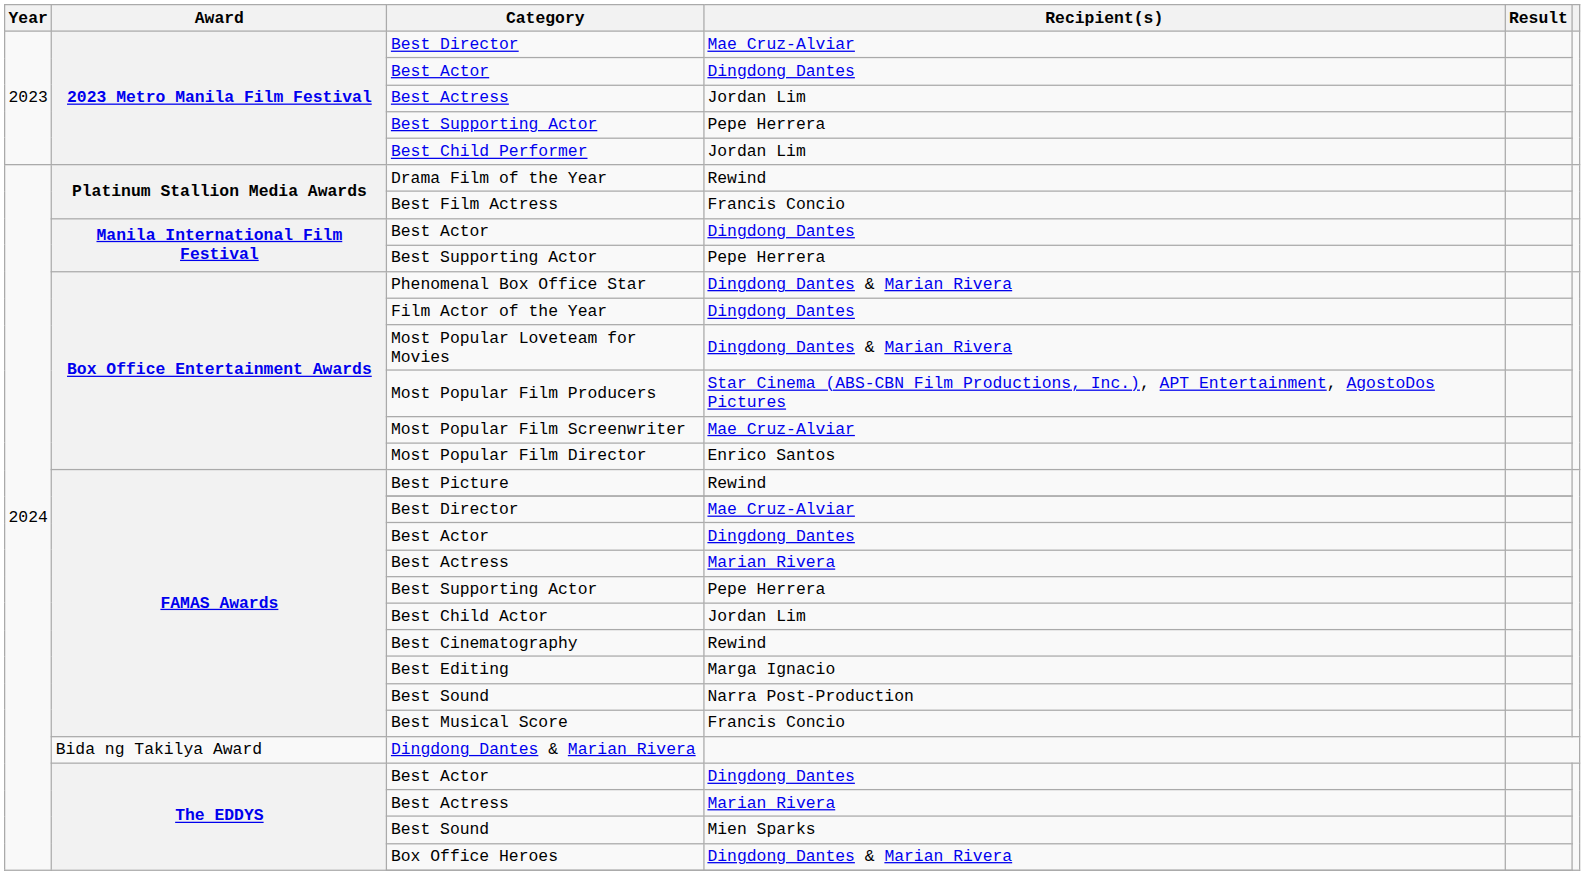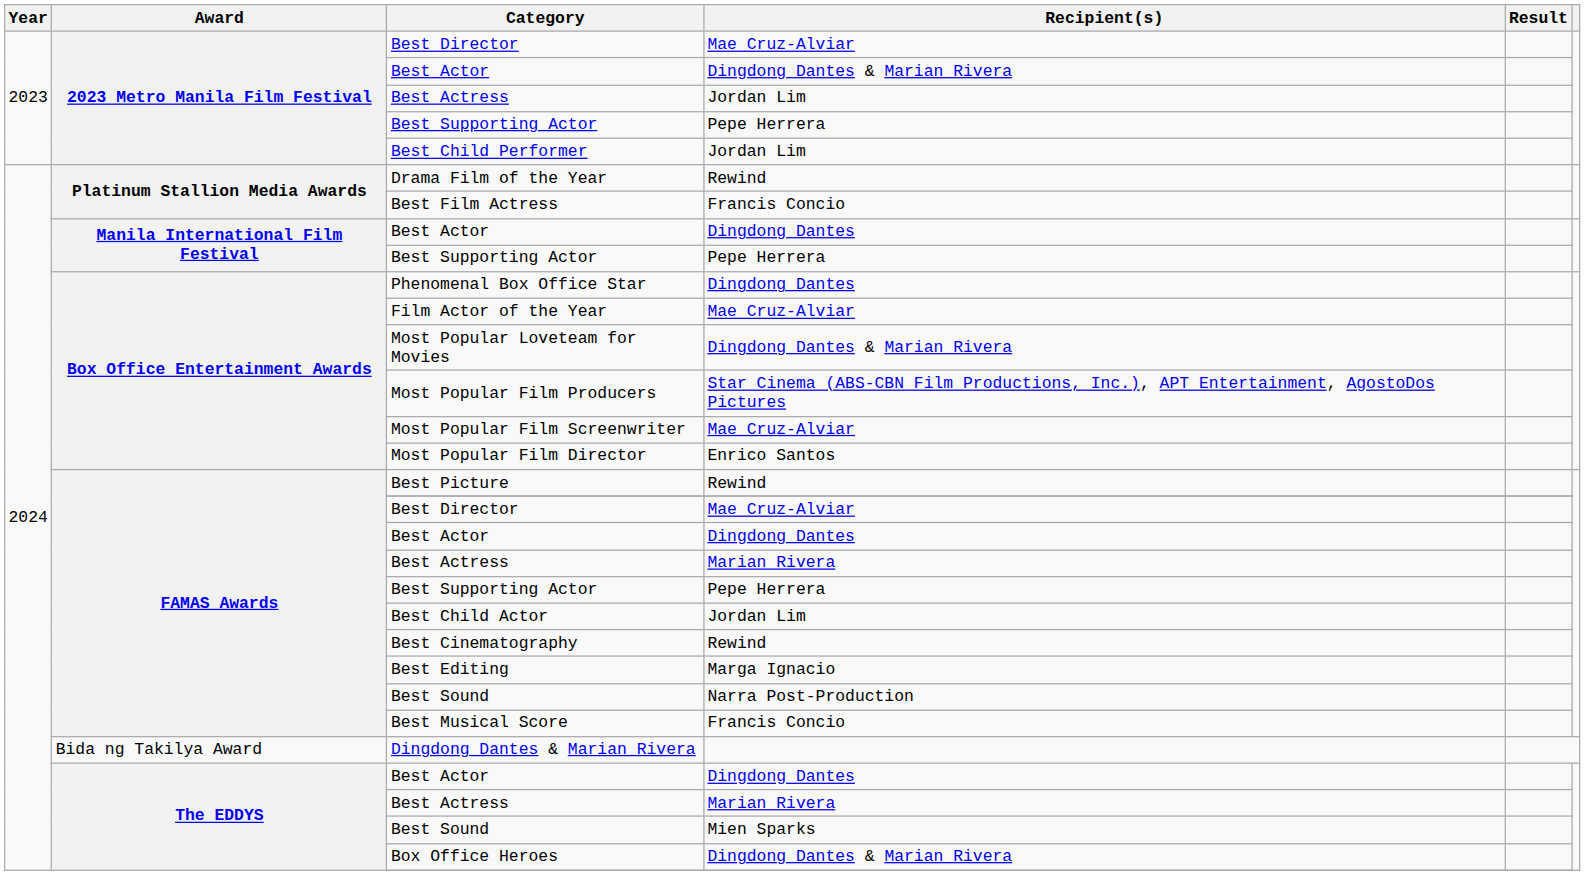 <table class="wikitable sortable plainrowheaders">
 <tr>
 <th scope="col" data-sort-type="date">Year</th>
 <th scope="col">Award</th>
 <th scope="col">Category</th>
 <th scope="col">Recipient(s)</th>
 <th scope="col">Result</th>
 <th scope="col" class="unsortable"></th>
 </tr>
 <tr>
 <td rowspan="5">2023</td>
 <th rowspan="5" scope="row"><a href='#'>2023 Metro Manila Film Festival</a></th>
 <td><a href='#'>Best Director</a></td>
 <td><a href='#'>Mae Cruz-Alviar</a></td>
 <td></td>
 <td rowspan="5"></td>
 </tr>
 <tr>
 <td><a href='#'>Best Actor</a></td>
-<td><a href='#'>Dingdong Dantes</a></td>
+<td><a href='#'>Dingdong Dantes</a> & <a href='#'>Marian Rivera</a></td>
 <td></td>
 </tr>
 <tr>
 <td><a href='#'>Best Actress</a></td>
 <td>Jordan Lim</td>
 <td></td>
 </tr>
 <tr>
 <td><a href='#'>Best Supporting Actor</a></td>
 <td>Pepe Herrera</td>
 <td></td>
 </tr>
 <tr>
 <td><a href='#'>Best Child Performer</a></td>
 <td>Jordan Lim</td>
 <td></td>
 </tr>
 <tr>
 <td rowspan="40">2024</td>
 <th rowspan="2" scope="row">Platinum Stallion Media Awards</th>
 <td>Drama Film of the Year</td>
 <td>Rewind</td>
 <td></td>
 <td rowspan="2"></td>
 </tr>
 <tr>
 <td>Best Film Actress</td>
 <td>Francis Concio</td>
 <td></td>
 </tr>
 <tr>
 <th scope="row" rowspan="2"><a href='#'>Manila International Film Festival</a></th>
 <td>Best Actor</td>
 <td><a href='#'>Dingdong Dantes</a></td>
 <td></td>
 <td rowspan="2"></td>
 </tr>
 <tr>
 <td>Best Supporting Actor</td>
 <td>Pepe Herrera</td>
 <td></td>
 </tr>
 <tr>
 <th scope="row" rowspan="6"><a href='#'>Box Office Entertainment Awards</a></th>
 <td>Phenomenal Box Office Star</td>
-<td><a href='#'>Dingdong Dantes</a> & <a href='#'>Marian Rivera</a></td>
+<td><a href='#'>Dingdong Dantes</a></td>
 <td></td>
 <td rowspan="6"></td>
 </tr>
 <tr>
 <td>Film Actor of the Year</td>
-<td><a href='#'>Dingdong Dantes</a></td>
+<td><a href='#'>Mae Cruz-Alviar</a></td>
 <td></td>
 </tr>
 <tr>
 <td>Most Popular Loveteam for Movies</td>
 <td><a href='#'>Dingdong Dantes</a> & <a href='#'>Marian Rivera</a></td>
 <td></td>
 </tr>
 <tr>
 <td>Most Popular Film Producers</td>
 <td><a href='#'>Star Cinema (ABS-CBN Film Productions, Inc.)</a>, <a href='#'>APT Entertainment</a>, <a href='#'>AgostoDos Pictures</a></td>
 <td></td>
 </tr>
 <tr>
 <td>Most Popular Film Screenwriter</td>
 <td><a href='#'>Mae Cruz-Alviar</a></td>
 <td></td>
 </tr>
 <tr>
 <td>Most Popular Film Director</td>
 <td>Enrico Santos</td>
 <td></td>
 </tr>
 <tr>
 <th scope="row" rowspan="11"><a href='#'>FAMAS Awards</a></th>
 <td>Best Picture</td>
 <td>Rewind</td>
 <td></td>
 <td rowspan="11"></td>
 </tr>
 <tr>
 </tr>
 <tr>
 <td>Best Director</td>
 <td><a href='#'>Mae Cruz-Alviar</a></td>
 <td></td>
 </tr>
 <tr>
 <td>Best Actor</td>
 <td><a href='#'>Dingdong Dantes</a></td>
 <td></td>
 </tr>
 <tr>
 <td>Best Actress</td>
 <td><a href='#'>Marian Rivera</a></td>
 <td></td>
 </tr>
 <tr>
 <td>Best Supporting Actor</td>
 <td>Pepe Herrera</td>
 <td></td>
 </tr>
 <tr>
 <td>Best Child Actor</td>
 <td>Jordan Lim</td>
 <td></td>
 </tr>
 <tr>
 <td>Best Cinematography</td>
 <td>Rewind</td>
 <td></td>
 </tr>
 <tr>
 <td>Best Editing</td>
 <td>Marga Ignacio</td>
 <td></td>
 </tr>
 <tr>
 <td>Best Sound</td>
 <td>Narra Post-Production</td>
 <td></td>
 </tr>
 <tr>
 <td>Best Musical Score</td>
 <td>Francis Concio</td>
 <td></td>
 </tr>
 <tr>
 <td>Bida ng Takilya Award</td>
 <td><a href='#'>Dingdong Dantes</a> & <a href='#'>Marian Rivera</a></td>
 <td></td>
 </tr>
 <tr>
 <th scope="row" rowspan="12"><a href='#'>The EDDYS</a></th>
 <td>Best Actor</td>
 <td><a href='#'>Dingdong Dantes</a></td>
 <td></td>
 <td rowspan="12"></td>
 </tr>
 <tr>
 <td>Best Actress</td>
 <td><a href='#'>Marian Rivera</a></td>
 <td></td>
 </tr>
 <tr>
 <td>Best Sound</td>
 <td>Mien Sparks</td>
 <td></td>
 </tr>
 <tr>
 <td>Box Office Heroes</td>
 <td><a href='#'>Dingdong Dantes</a> & <a href='#'>Marian Rivera</a></td>
 <td></td>
 </tr>
 <tr>
 </tr>
 </table>
